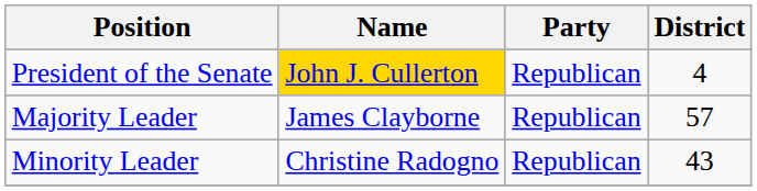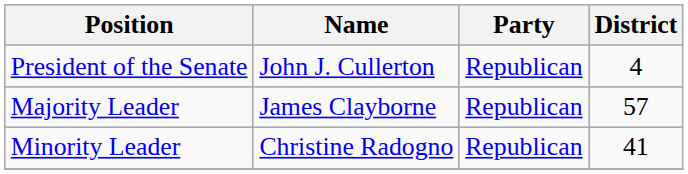 <table class="wikitable">
 <tr>
 <th>Position</th>
 <th>Name</th>
 <th>Party</th>
 <th>District</th>
 </tr>
 <tr>
 <td><a href='#'>President of the Senate</a></td>
-<td style="background: gold;"><a href='#'>John J. Cullerton</a></td>
+<td><a href='#'>John J. Cullerton</a></td>
 <td><a href='#'>Republican</a></td>
 <td style="text-align:center;">4</td>
 </tr>
 <tr>
 <td><a href='#'>Majority Leader</a></td>
 <td><a href='#'>James Clayborne</a></td>
 <td><a href='#'>Republican</a></td>
 <td style="text-align:center;">57</td>
 </tr>
 <tr>
 <td><a href='#'>Minority Leader</a></td>
 <td><a href='#'>Christine Radogno</a></td>
 <td><a href='#'>Republican</a></td>
-<td style="text-align:center;">43</td>
+<td style="text-align:center;">41</td>
 </tr>
 <tr>
 </tr>
 </table>
